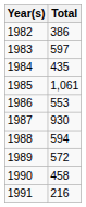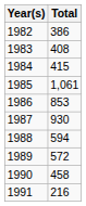 <table class="wikitable sortable mw-collapsible mw-collapsed">
 <tr>
 <th>Year(s)</th>
 <th>Total</th>
 </tr>
 <tr>
 <td>1982</td>
 <td>386</td>
 </tr>
 <tr>
 <td>1983</td>
-<td>597</td>
+<td>408</td>
 </tr>
 <tr>
 <td>1984</td>
-<td>435</td>
+<td>415</td>
 </tr>
 <tr>
 <td>1985</td>
 <td>1,061</td>
 </tr>
 <tr>
 <td>1986</td>
-<td>553</td>
+<td>853</td>
 </tr>
 <tr>
 <td>1987</td>
 <td>930</td>
 </tr>
 <tr>
 <td>1988</td>
 <td>594</td>
 </tr>
 <tr>
 <td>1989</td>
 <td>572</td>
 </tr>
 <tr>
 <td>1990</td>
 <td>458</td>
 </tr>
 <tr>
 <td>1991</td>
 <td>216</td>
 </tr>
 </table>
